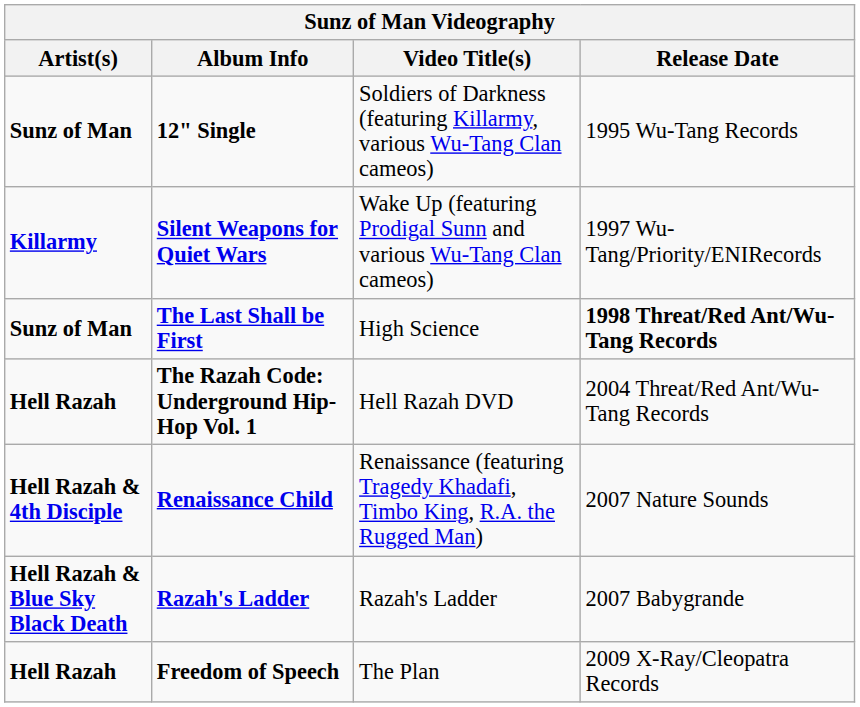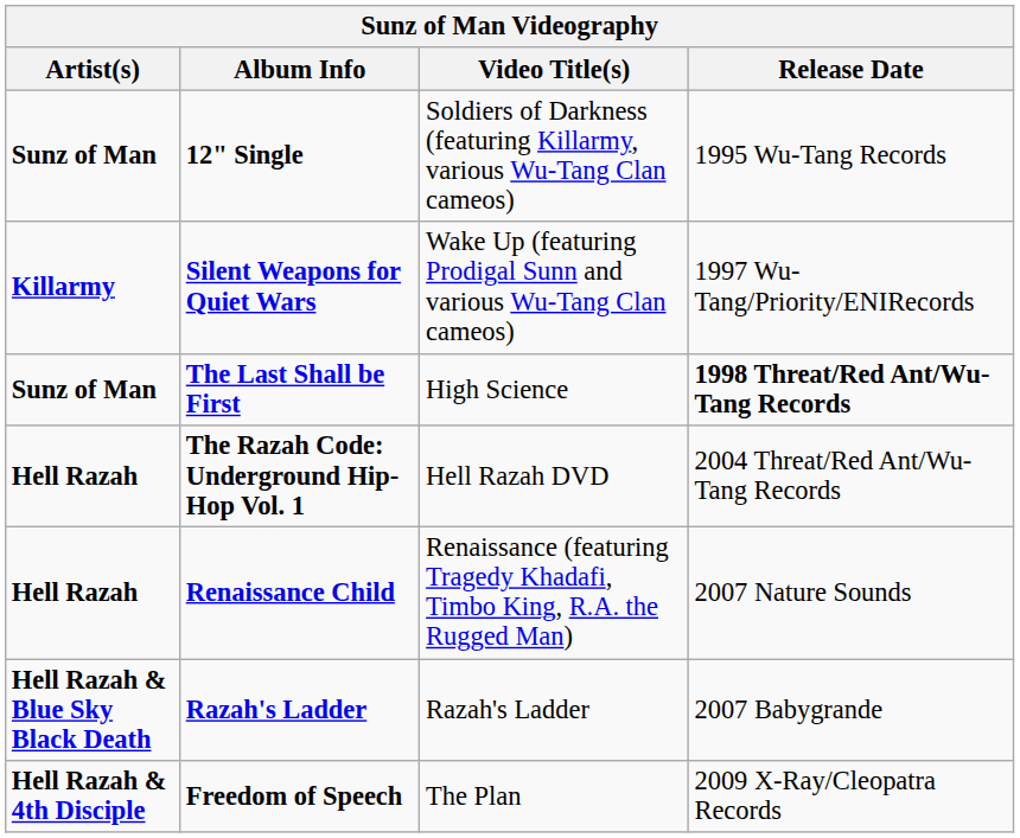 <table class="wikitable">
 <tr>
 <th colspan=4>Sunz of Man Videography</th>
 </tr>
 <tr>
 <th>Artist(s)</th>
 <th>Album Info</th>
 <th>Video Title(s)</th>
 <th>Release Date</th>
 </tr>
 <tr>
 <td><strong>Sunz of Man</strong></td>
 <td><strong>12" Single</strong></td>
 <td>Soldiers of Darkness (featuring <a href='#'>Killarmy</a>, various <a href='#'>Wu-Tang Clan</a> cameos)</td>
 <td>1995 Wu-Tang Records</td>
 </tr>
 <tr>
 <td><strong><a href='#'>Killarmy</a></strong></td>
 <td><strong><a href='#'>Silent Weapons for Quiet Wars</a></strong></td>
 <td>Wake Up (featuring <a href='#'>Prodigal Sunn</a> and various <a href='#'>Wu-Tang Clan</a> cameos)</td>
 <td>1997 Wu-Tang/Priority/ENIRecords</td>
 </tr>
 <tr>
 <td><strong>Sunz of Man</strong></td>
 <td><strong><a href='#'>The Last Shall be First</a></strong></td>
 <td>High Science</td>
 <td><strong>1998 Threat/Red Ant/Wu-Tang Records</strong></td>
 </tr>
 <tr>
 <td><strong>Hell Razah</strong></td>
 <td><strong>The Razah Code: Underground Hip-Hop Vol. 1</strong></td>
 <td>Hell Razah DVD</td>
 <td>2004 Threat/Red Ant/Wu-Tang Records</td>
 </tr>
 <tr>
-<td><strong>Hell Razah & <a href='#'>4th Disciple</a></strong></td>
+<td><strong>Hell Razah</strong></td>
 <td><strong><a href='#'>Renaissance Child</a></strong></td>
 <td>Renaissance (featuring <a href='#'>Tragedy Khadafi</a>,<br><a href='#'>Timbo King</a>, <a href='#'>R.A. the Rugged Man</a>)</td>
 <td>2007 Nature Sounds</td>
 </tr>
 <tr>
 <td><strong>Hell Razah & <a href='#'>Blue Sky Black Death</a></strong></td>
 <td><strong><a href='#'>Razah's Ladder</a></strong></td>
 <td>Razah's Ladder</td>
 <td>2007 Babygrande</td>
 </tr>
 <tr>
-<td><strong>Hell Razah</strong></td>
+<td><strong>Hell Razah & <a href='#'>4th Disciple</a></strong></td>
 <td><strong>Freedom of Speech</strong></td>
 <td>The Plan</td>
 <td>2009 X-Ray/Cleopatra Records</td>
 </tr>
 </table>
